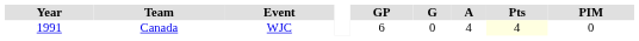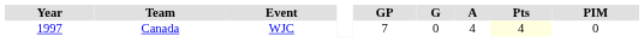 <table border="0" cellpadding="1" cellspacing="0" style="text-align:center; width:50em">
 <tr ALIGN="center" bgcolor="#e0e0e0">
 <th>Year</th>
 <th>Team</th>
 <th>Event</th>
 <th rowspan="99" bgcolor="#ffffff"> </th>
 <th>GP</th>
 <th>G</th>
 <th>A</th>
 <th>Pts</th>
 <th>PIM</th>
 </tr>
 <tr>
-<td><a href='#'>1991</a></td>
+<td><a href='#'>1997</a></td>
 <td><a href='#'>Canada</a></td>
 <td><a href='#'>WJC</a></td>
-<td>6</td>
+<td>7</td>
 <td>0</td>
 <td>4</td>
 <td style="background: lightyellow;">4</td>
 <td>0</td>
 </tr>
 </table>
